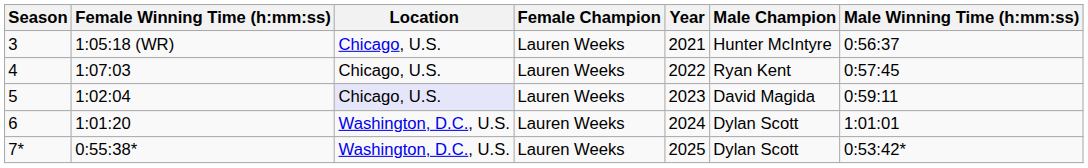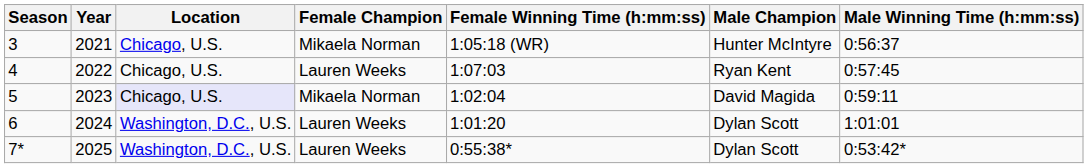 <table class="wikitable">
 <tr>
 <th>Season</th>
-<th>Female Winning Time (h:mm:ss)</th>
+<th>Year</th>
 <th>Location</th>
 <th>Female Champion</th>
-<th>Year</th>
+<th>Female Winning Time (h:mm:ss)</th>
 <th>Male Champion</th>
 <th>Male Winning Time (h:mm:ss)</th>
 </tr>
 <tr>
 <td>3</td>
+<td>2021</td>
+<td><a href='#'>Chicago</a>, U.S.</td>
+<td> Mikaela Norman</td>
 <td>1:05:18 (WR)</td>
-<td><a href='#'>Chicago</a>, U.S.</td>
-<td> Lauren Weeks</td>
-<td>2021</td>
 <td> Hunter McIntyre</td>
 <td>0:56:37</td>
 </tr>
 <tr>
 <td>4</td>
-<td>1:07:03</td>
+<td>2022</td>
 <td>Chicago, U.S.</td>
 <td> Lauren Weeks</td>
-<td>2022</td>
+<td>1:07:03</td>
 <td> Ryan Kent</td>
 <td>0:57:45</td>
 </tr>
 <tr>
 <td>5</td>
+<td>2023</td>
+<td style="background: lavender;">Chicago, U.S.</td>
+<td> Mikaela Norman</td>
 <td>1:02:04</td>
-<td style="background: lavender;">Chicago, U.S.</td>
-<td> Lauren Weeks</td>
-<td>2023</td>
 <td> David Magida</td>
 <td>0:59:11</td>
 </tr>
 <tr>
 <td>6</td>
-<td>1:01:20</td>
+<td>2024</td>
 <td><a href='#'>Washington, D.C.</a>, U.S.</td>
 <td> Lauren Weeks</td>
-<td>2024</td>
+<td>1:01:20</td>
 <td> Dylan Scott</td>
 <td>1:01:01</td>
 </tr>
 <tr>
 <td>7*</td>
-<td>0:55:38*</td>
+<td>2025</td>
 <td><a href='#'>Washington, D.C.</a>, U.S.</td>
 <td> Lauren Weeks</td>
-<td>2025</td>
+<td>0:55:38*</td>
 <td> Dylan Scott</td>
 <td>0:53:42*</td>
 </tr>
 </table>
